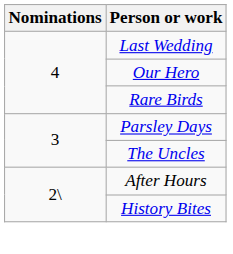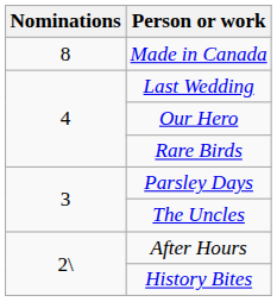 <table class="wikitable sortable" style="text-align:center;" background: #f6e39c;>
 <tr>
 <th scope="col" style="width:55px;">Nominations</th>
 <th scope="col" style="text-align:center;">Person or work</th>
+</tr>
+<tr>
+<td style="text-align:center">8</td>
+<td><em><a href='#'>Made in Canada</a></em></td>
 </tr>
 <tr>
 <td rowspan=3 style="text-align:center">4</td>
 <td><em><a href='#'>Last Wedding</a></em></td>
 </tr>
 <tr>
 <td><em><a href='#'>Our Hero</a></em></td>
 </tr>
 <tr>
 <td><em><a href='#'>Rare Birds</a></em></td>
 </tr>
 <tr>
 <td rowspan=2 style="text-align:center">3</td>
 <td><em><a href='#'>Parsley Days</a></em></td>
 </tr>
 <tr>
 <td><em><a href='#'>The Uncles</a></em></td>
 </tr>
 <tr>
 <td rowspan=2 style="text-align:center">2\</td>
 <td><em>After Hours</em></td>
 </tr>
 <tr>
 <td><em><a href='#'>History Bites</a></em></td>
 </tr>
 </table>
